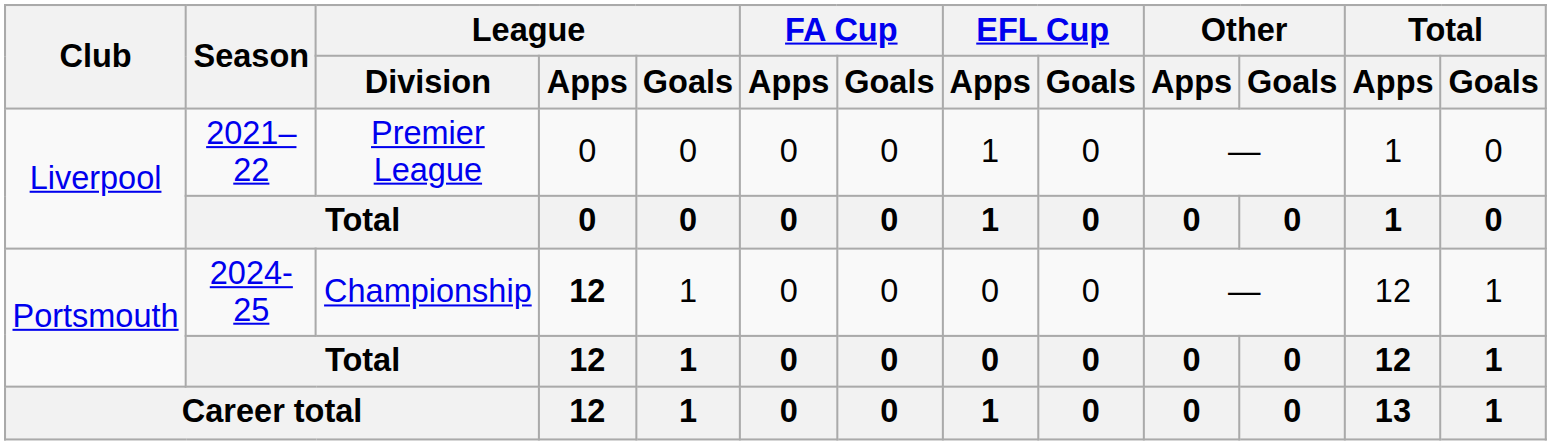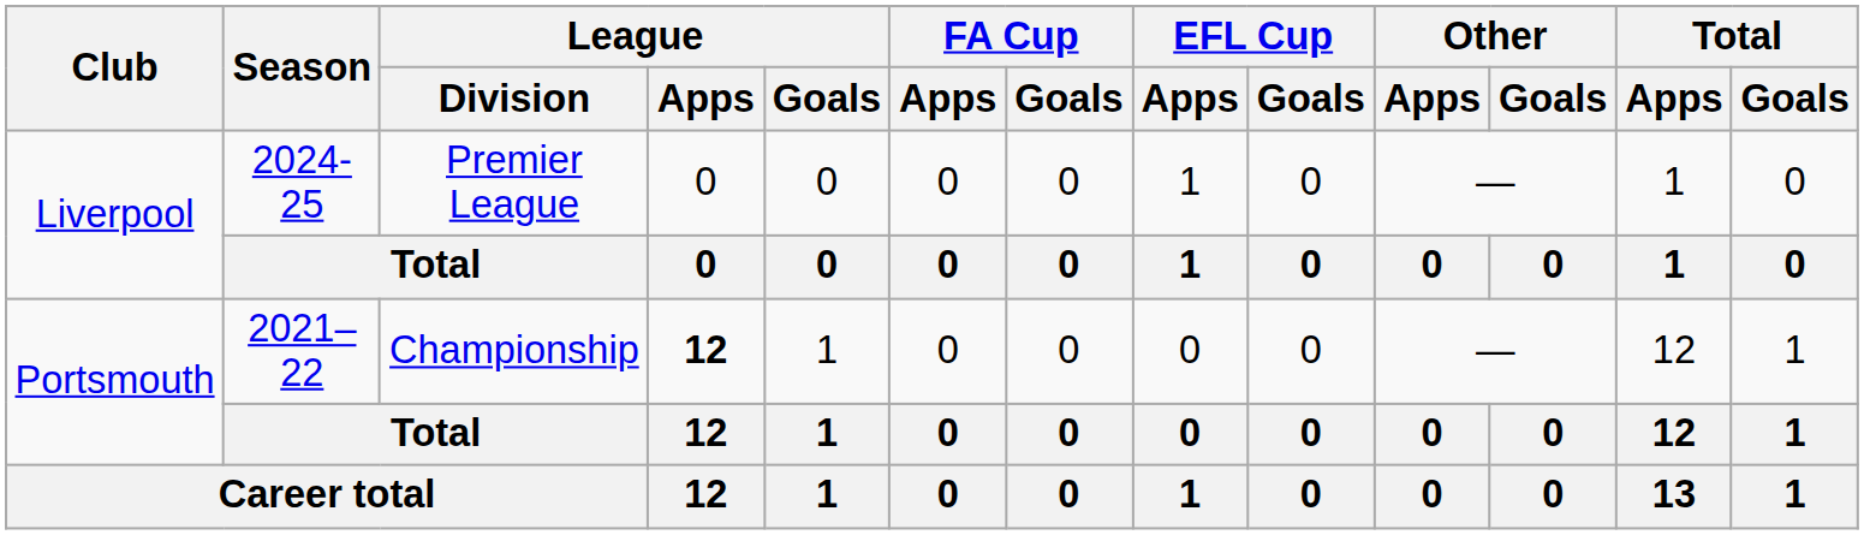 <table class="wikitable" style="text-align:center">
 <tr>
 <th rowspan="2">Club</th>
 <th rowspan="2">Season</th>
 <th colspan="3">League</th>
 <th colspan="2"><a href='#'>FA Cup</a></th>
 <th colspan="2"><a href='#'>EFL Cup</a></th>
 <th colspan="2">Other</th>
 <th colspan="2">Total</th>
 </tr>
 <tr>
 <th>Division</th>
 <th>Apps</th>
 <th>Goals</th>
 <th>Apps</th>
 <th>Goals</th>
 <th>Apps</th>
 <th>Goals</th>
 <th>Apps</th>
 <th>Goals</th>
 <th>Apps</th>
 <th>Goals</th>
 </tr>
 <tr>
 <td rowspan="2"><a href='#'>Liverpool</a></td>
-<td><a href='#'>2021–22</a></td>
+<td><a href='#'>2024-25</a></td>
 <td><a href='#'>Premier League</a></td>
 <td>0</td>
 <td>0</td>
 <td>0</td>
 <td>0</td>
 <td>1</td>
 <td>0</td>
 <td colspan="2">—</td>
 <td>1</td>
 <td>0</td>
 </tr>
 <tr>
 <th colspan="2">Total</th>
 <th>0</th>
 <th>0</th>
 <th>0</th>
 <th>0</th>
 <th>1</th>
 <th>0</th>
 <th>0</th>
 <th>0</th>
 <th>1</th>
 <th>0</th>
 </tr>
 <tr>
 <td rowspan="2"><a href='#'>Portsmouth</a></td>
-<td><a href='#'>2024-25</a></td>
+<td><a href='#'>2021–22</a></td>
 <td><a href='#'>Championship</a></td>
 <td><strong>12</strong></td>
 <td>1</td>
 <td>0</td>
 <td>0</td>
 <td>0</td>
 <td>0</td>
 <td colspan="2">—</td>
 <td>12</td>
 <td>1</td>
 </tr>
 <tr>
 <th colspan="2">Total</th>
 <th>12</th>
 <th>1</th>
 <th>0</th>
 <th>0</th>
 <th>0</th>
 <th>0</th>
 <th>0</th>
 <th>0</th>
 <th>12</th>
 <th>1</th>
 </tr>
 <tr>
 <th colspan="3">Career total</th>
 <th>12</th>
 <th>1</th>
 <th>0</th>
 <th>0</th>
 <th>1</th>
 <th>0</th>
 <th>0</th>
 <th>0</th>
 <th>13</th>
 <th>1</th>
 </tr>
 </table>
